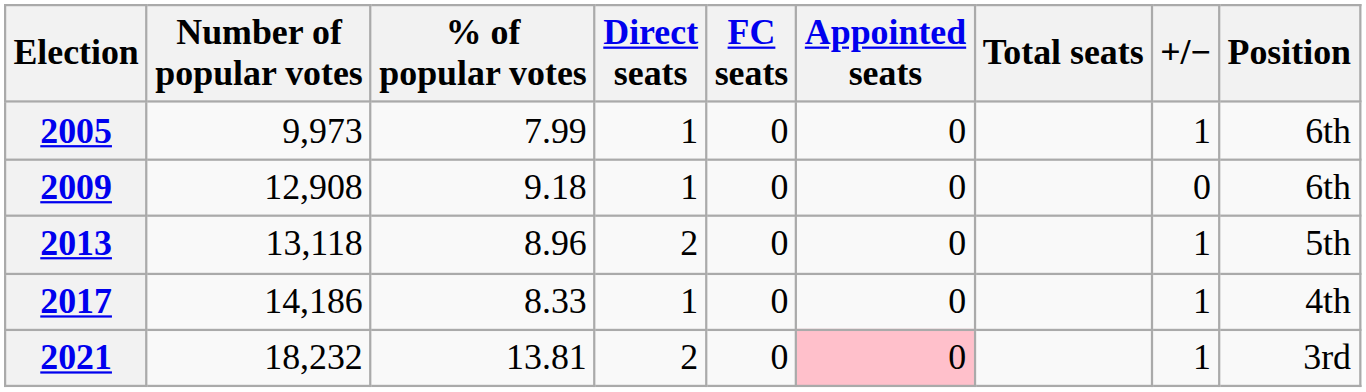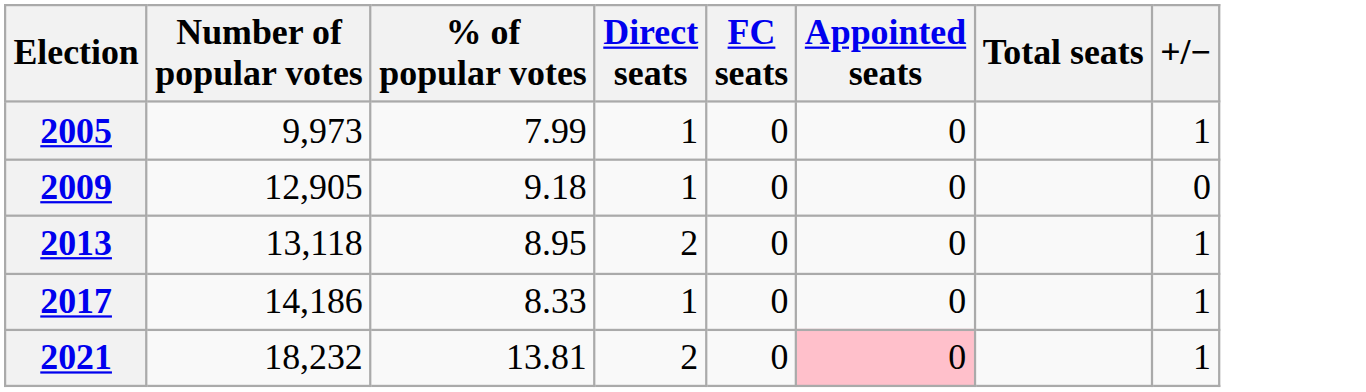 <table class="wikitable" style="text-align: right;">
 <tr align=center>
 <th><strong>Election</strong></th>
 <th>Number of<br>popular votes</th>
 <th>% of<br>popular votes</th>
 <th><a href='#'>Direct</a><br>seats</th>
 <th><a href='#'>FC</a><br>seats</th>
 <th><a href='#'>Appointed</a><br>seats</th>
 <th>Total seats</th>
 <th>+/−</th>
-<th>Position</th>
 </tr>
 <tr>
 <th><a href='#'>2005</a></th>
 <td> 9,973</td>
 <td> 7.99</td>
 <td>1</td>
 <td>0</td>
 <td>0</td>
 <td></td>
 <td> 1</td>
-<td> 6th</td>
 </tr>
 <tr>
 <th><a href='#'>2009</a></th>
-<td> 12,908</td>
+<td> 12,905</td>
 <td> 9.18</td>
 <td>1</td>
 <td>0</td>
 <td>0</td>
 <td></td>
 <td> 0</td>
-<td> 6th</td>
 </tr>
 <tr>
 <th><a href='#'>2013</a></th>
 <td> 13,118</td>
-<td> 8.96</td>
+<td> 8.95</td>
 <td>2</td>
 <td>0</td>
 <td>0</td>
 <td></td>
 <td> 1</td>
-<td> 5th</td>
 </tr>
 <tr>
 <th><a href='#'>2017</a></th>
 <td> 14,186</td>
 <td> 8.33</td>
 <td>1</td>
 <td>0</td>
 <td>0</td>
 <td></td>
 <td> 1</td>
-<td> 4th</td>
 </tr>
 <tr>
 <th><a href='#'>2021</a></th>
 <td> 18,232</td>
 <td> 13.81</td>
 <td>2</td>
 <td>0</td>
 <td style="background: pink;">0</td>
 <td></td>
 <td> 1</td>
-<td> 3rd</td>
 </tr>
 </table>
